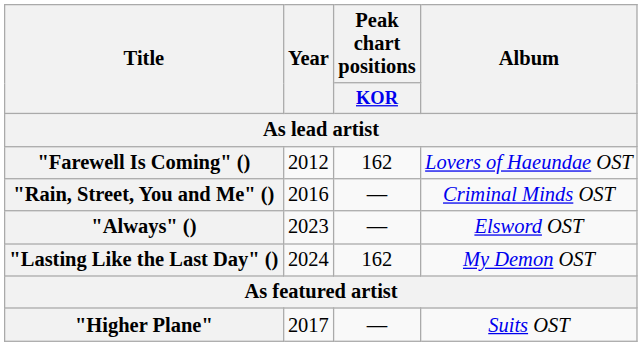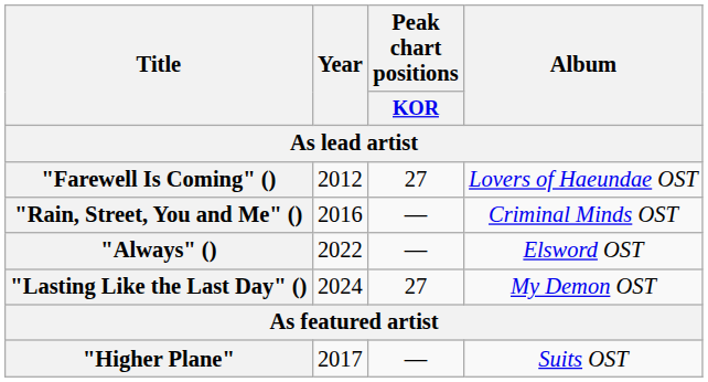 <table class="wikitable plainrowheaders" style="text-align:center">
 <tr>
 <th rowspan="2" scope="col">Title</th>
 <th rowspan="2" scope="col">Year</th>
 <th scope="col">Peak chart positions</th>
 <th rowspan="2" scope="col">Album</th>
 </tr>
 <tr>
 <th scope="col" style="width:2.5em;font-size:90%"><a href='#'>KOR</a><br></th>
 </tr>
 <tr>
 <th colspan="4">As lead artist</th>
 </tr>
 <tr>
 <th scope="row">"Farewell Is Coming" ()</th>
 <td>2012</td>
-<td>162</td>
+<td>27</td>
 <td><em><a href='#'>Lovers of Haeundae</a> OST</em></td>
 </tr>
 <tr>
 <th scope="row">"Rain, Street, You and Me" () </th>
 <td>2016</td>
 <td>—</td>
 <td><em><a href='#'>Criminal Minds</a> OST</em></td>
 </tr>
 <tr>
 <th scope="row">"Always" ()</th>
-<td>2023</td>
+<td>2022</td>
 <td>—</td>
 <td><em><a href='#'>Elsword</a> OST</em></td>
 </tr>
 <tr>
 <th scope="row">"Lasting Like the Last Day" ()</th>
 <td>2024</td>
-<td>162</td>
+<td>27</td>
 <td><em><a href='#'>My Demon</a> OST</em></td>
 </tr>
 <tr>
 <th colspan="4">As featured artist</th>
 </tr>
 <tr>
 <th scope="row">"Higher Plane" </th>
 <td>2017</td>
 <td>—</td>
 <td><em><a href='#'>Suits</a> OST</em></td>
 </tr>
 </table>
